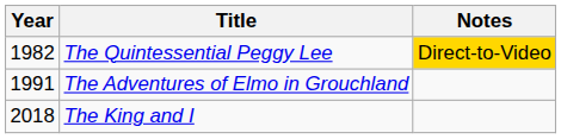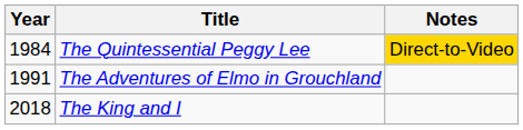 <table class="wikitable">
 <tr>
 <th>Year</th>
 <th>Title</th>
 <th>Notes</th>
 </tr>
 <tr>
-<td>1982</td>
+<td>1984</td>
 <td><em><a href='#'>The Quintessential Peggy Lee</a></em></td>
 <td style="background: gold;">Direct-to-Video</td>
 </tr>
 <tr>
 <td>1991</td>
 <td><em><a href='#'>The Adventures of Elmo in Grouchland</a></em></td>
 <td></td>
 </tr>
 <tr>
 <td>2018</td>
 <td><em><a href='#'>The King and I</a></em></td>
 <td></td>
 </tr>
 </table>
